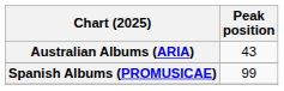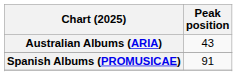 <table class="wikitable sortable plainrowheaders" style="text-align:center">
 <tr>
 <th scope="col">Chart (2025)</th>
 <th scope="col">Peak<br>position</th>
 </tr>
 <tr>
 <th scope="row">Australian Albums (<a href='#'>ARIA</a>)</th>
 <td>43</td>
 </tr>
 <tr>
 </tr>
 <tr>
 </tr>
 <tr>
 </tr>
 <tr>
 </tr>
 <tr>
 </tr>
 <tr>
 </tr>
 <tr>
 <th scope="row">Spanish Albums (<a href='#'>PROMUSICAE</a>)</th>
-<td>99</td>
+<td>91</td>
 </tr>
 <tr>
 </tr>
 <tr>
 </tr>
 <tr>
 </tr>
 <tr>
 </tr>
 </table>
